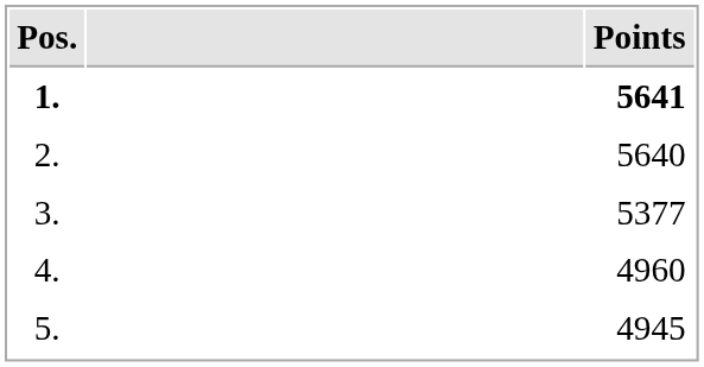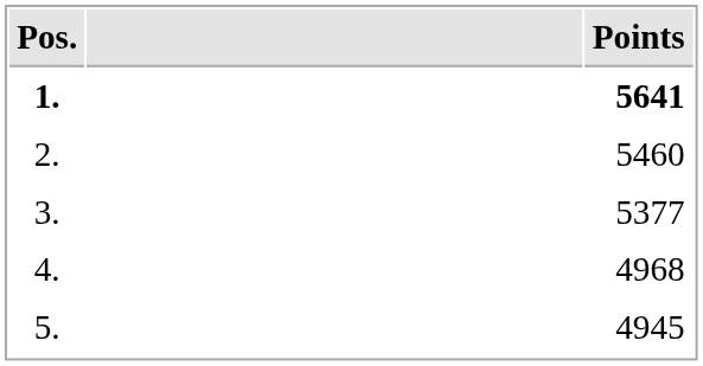 <table cellspacing="1" cellpadding="3" style="border:1px solid #AAAAAA;font-size:90%">
 <tr bgcolor="#E4E4E4">
 <th style="border-bottom:1px solid #AAAAAA" width=10>Pos.</th>
 <th style="border-bottom:1px solid #AAAAAA" width=200></th>
 <th style="border-bottom:1px solid #AAAAAA" width=20>Points</th>
 </tr>
 <tr>
 <td align="center"><strong>1.</strong></td>
 <td><strong></strong></td>
 <td align="right"><strong>5641</strong></td>
 </tr>
 <tr>
 <td align="center">2.</td>
 <td></td>
-<td align="right">5640</td>
+<td align="right">5460</td>
 </tr>
 <tr>
 <td align="center">3.</td>
 <td></td>
 <td align="right">5377</td>
 </tr>
 <tr>
 <td align="center">4.</td>
 <td></td>
-<td align="right">4960</td>
+<td align="right">4968</td>
 </tr>
 <tr>
 <td align="center">5.</td>
 <td></td>
 <td align="right">4945</td>
 </tr>
 </table>
